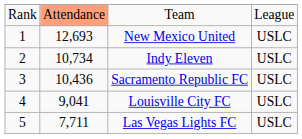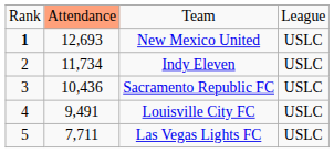 <table class="wikitable sortable" style="margin:0 1em 1em; font-size:100%; float:right; text-align:center;">
 <tr>
 </tr>
 <tr>
 <td>Rank</td>
 <td style="background: lightsalmon;">Attendance</td>
 <td>Team</td>
 <td>League</td>
 </tr>
 <tr>
-<td>1</td>
+<td><strong>1</strong></td>
 <td>12,693</td>
 <td><a href='#'>New Mexico United</a></td>
 <td>USLC</td>
 </tr>
 <tr>
 <td>2</td>
-<td>10,734</td>
+<td>11,734</td>
 <td><a href='#'>Indy Eleven</a></td>
 <td>USLC</td>
 </tr>
 <tr>
 <td>3</td>
 <td>10,436</td>
 <td><a href='#'>Sacramento Republic FC</a></td>
 <td>USLC</td>
 </tr>
 <tr>
 <td>4</td>
-<td>9,041</td>
+<td>9,491</td>
 <td><a href='#'>Louisville City FC</a></td>
 <td>USLC</td>
 </tr>
 <tr>
 <td>5</td>
 <td>7,711</td>
 <td><a href='#'>Las Vegas Lights FC</a></td>
 <td>USLC</td>
 </tr>
 </table>
